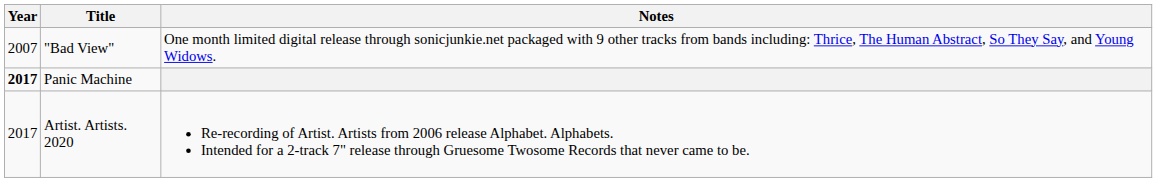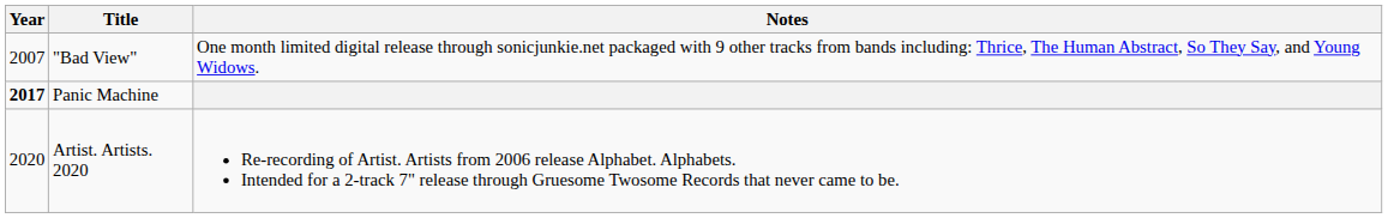 <table class="wikitable">
 <tr>
 <th>Year</th>
 <th>Title</th>
 <th>Notes</th>
 </tr>
 <tr>
 <td>2007</td>
 <td>"Bad View"</td>
 <td>One month limited digital release through sonicjunkie.net packaged with 9 other tracks from bands including: <a href='#'>Thrice</a>, <a href='#'>The Human Abstract</a>, <a href='#'>So They Say</a>, and <a href='#'>Young Widows</a>.</td>
 </tr>
 <tr>
 <td><strong>2017</strong></td>
 <td>Panic Machine</td>
 <th></th>
 </tr>
 <tr>
-<td>2017</td>
+<td>2020</td>
 <td>Artist. Artists. 2020</td>
 <td><br><ul><li>Re-recording of Artist. Artists from 2006 release Alphabet. Alphabets.</li><li>Intended for a 2-track 7" release through Gruesome Twosome Records that never came to be.</li></ul></td>
 </tr>
 </table>
